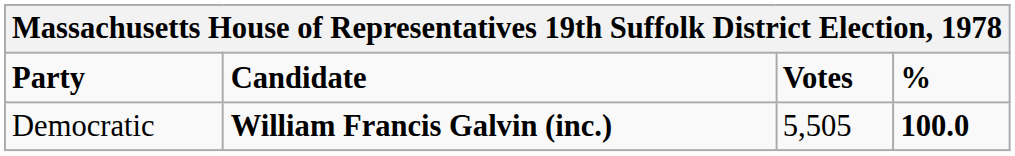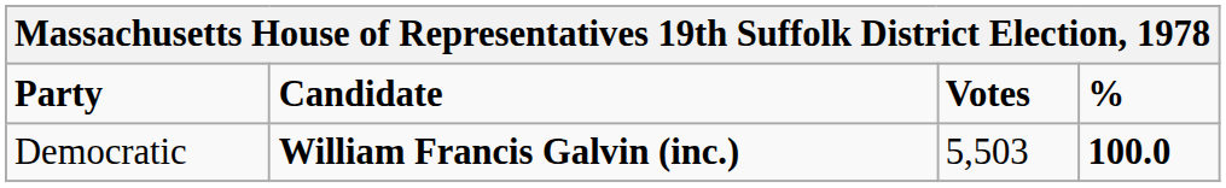 <table class="wikitable">
 <tr>
 <th colspan="4">Massachusetts House of Representatives 19th Suffolk District Election, 1978</th>
 </tr>
 <tr>
 <td><strong>Party</strong></td>
 <td><strong>Candidate</strong></td>
 <td><strong>Votes</strong></td>
 <td><strong>%</strong></td>
 </tr>
 <tr>
 <td>Democratic</td>
 <td><strong>William Francis Galvin (inc.)</strong></td>
-<td>5,505</td>
+<td>5,503</td>
 <td><strong>100.0</strong></td>
 </tr>
 </table>
